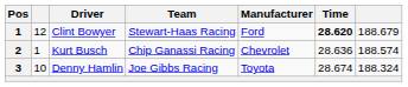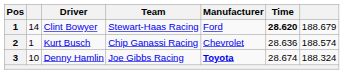 <table class="wikitable" style="font-size:95%">
 <tr>
 <th>Pos</th>
 <th></th>
 <th>Driver</th>
 <th>Team</th>
 <th>Manufacturer</th>
 <th>Time</th>
 <th></th>
 </tr>
 <tr>
 <th>1</th>
-<td>12</td>
+<td>14</td>
 <td><a href='#'>Clint Bowyer</a></td>
 <td><a href='#'>Stewart-Haas Racing</a></td>
 <td><a href='#'>Ford</a></td>
 <td><strong>28.620</strong></td>
 <td>188.679</td>
 </tr>
 <tr>
 <th>2</th>
 <td>1</td>
 <td><a href='#'>Kurt Busch</a></td>
 <td><a href='#'>Chip Ganassi Racing</a></td>
 <td><a href='#'>Chevrolet</a></td>
 <td>28.636</td>
 <td>188.574</td>
 </tr>
 <tr>
 <th>3</th>
 <td>10</td>
 <td><a href='#'>Denny Hamlin</a></td>
 <td><a href='#'>Joe Gibbs Racing</a></td>
-<td><a href='#'>Toyota</a></td>
+<td><strong><a href='#'>Toyota</a></strong></td>
 <td>28.674</td>
 <td>188.324</td>
 </tr>
 <tr>
 <th colspan="7"></th>
 </tr>
 </table>
